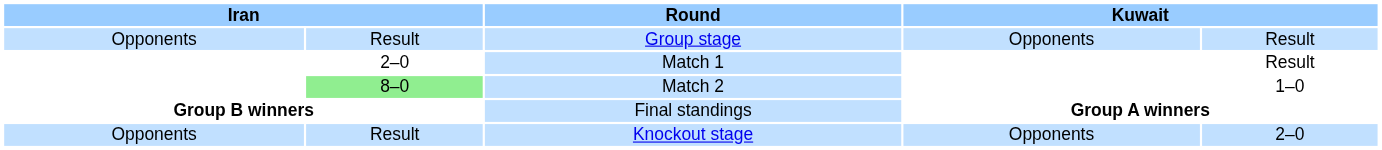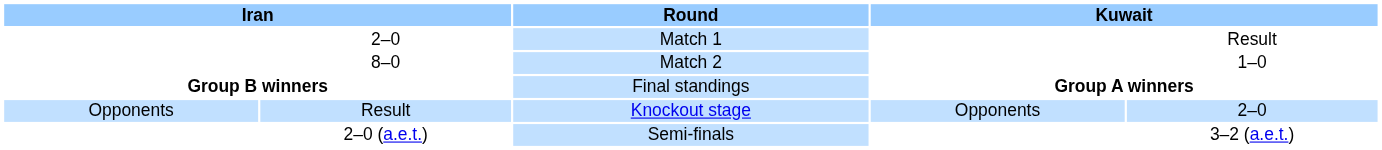 <table style="width:100%; text-align:center">
 <tr style="vertical-align:top; background:#99CCFF">
 <th colspan="2">Iran</th>
 <th>Round</th>
 <th colspan="2">Kuwait</th>
-</tr>
-<tr style="vertical-align:top; background:#C1E0FF">
-<td>Opponents</td>
-<td>Result</td>
-<td><a href='#'>Group stage</a></td>
-<td>Opponents</td>
-<td>Result</td>
 </tr>
 <tr>
 <td align="left"></td>
 <td>2–0</td>
 <td style="background:#C1E0FF">Match 1</td>
 <td align="left"></td>
 <td>Result</td>
 </tr>
 <tr>
 <td align="left"></td>
-<td style="background: lightgreen;">8–0</td>
+<td>8–0</td>
 <td style="background:#C1E0FF">Match 2</td>
 <td align="left"></td>
 <td>1–0</td>
 </tr>
 <tr>
 <td colspan="2" style="text-align:center"><strong>Group B winners</strong><br><div></div></td>
 <td style="background:#C1E0FF">Final standings</td>
 <td colspan="2" style="text-align:center"><strong>Group A winners</strong><br><div></div></td>
 </tr>
 <tr style="vertical-align:top; background:#C1E0FF">
 <td>Opponents</td>
 <td>Result</td>
 <td><a href='#'>Knockout stage</a></td>
 <td>Opponents</td>
 <td>2–0</td>
 </tr>
+<tr>
+<td align="left"></td>
+<td>2–0 (<a href='#'>a.e.t.</a>)</td>
+<td style="background:#C1E0FF">Semi-finals</td>
+<td align="left"></td>
+<td>3–2 (<a href='#'>a.e.t.</a>)</td>
+</tr>
 </table>
